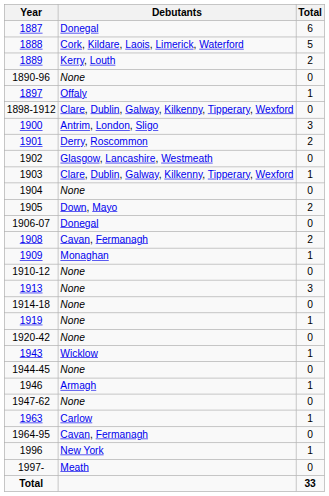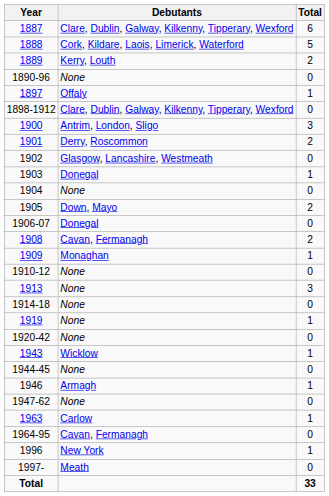 <table class="wikitable" style="text-align:center">
 <tr>
 <th>Year</th>
 <th>Debutants</th>
 <th>Total</th>
 </tr>
 <tr>
 <td><a href='#'>1887</a></td>
-<td style="text-align:left"> <a href='#'>Donegal</a></td>
+<td style="text-align:left"> <a href='#'>Clare</a>,  <a href='#'>Dublin</a>,  <a href='#'>Galway</a>,  <a href='#'>Kilkenny</a>,  <a href='#'>Tipperary</a>,  <a href='#'>Wexford</a></td>
 <td>6</td>
 </tr>
 <tr>
 <td><a href='#'>1888</a></td>
 <td style="text-align:left"> <a href='#'>Cork</a>,  <a href='#'>Kildare</a>,  <a href='#'>Laois</a>,  <a href='#'>Limerick</a>,  <a href='#'>Waterford</a></td>
 <td>5</td>
 </tr>
 <tr>
 <td><a href='#'>1889</a></td>
 <td style="text-align:left"> <a href='#'>Kerry</a>,  <a href='#'>Louth</a></td>
 <td>2</td>
 </tr>
 <tr>
 <td>1890-96</td>
 <td style="text-align:left"><em>None</em></td>
 <td>0</td>
 </tr>
 <tr>
 <td><a href='#'>1897</a></td>
 <td style="text-align:left"> <a href='#'>Offaly</a></td>
 <td>1</td>
 </tr>
 <tr>
 <td>1898-1912</td>
 <td style="text-align:left"> <a href='#'>Clare</a>,  <a href='#'>Dublin</a>,  <a href='#'>Galway</a>,  <a href='#'>Kilkenny</a>,  <a href='#'>Tipperary</a>,  <a href='#'>Wexford</a></td>
 <td>0</td>
 </tr>
 <tr>
 <td><a href='#'>1900</a></td>
 <td style="text-align:left"> <a href='#'>Antrim</a>,  <a href='#'>London</a>,  <a href='#'>Sligo</a></td>
 <td>3</td>
 </tr>
 <tr>
 <td><a href='#'>1901</a></td>
 <td style="text-align:left"> <a href='#'>Derry</a>,  <a href='#'>Roscommon</a></td>
 <td>2</td>
 </tr>
 <tr>
 <td>1902</td>
 <td style="text-align:left"> <a href='#'>Glasgow</a>,  <a href='#'>Lancashire</a>,  <a href='#'>Westmeath</a></td>
 <td>0</td>
 </tr>
 <tr>
 <td>1903</td>
-<td style="text-align:left"> <a href='#'>Clare</a>,  <a href='#'>Dublin</a>,  <a href='#'>Galway</a>,  <a href='#'>Kilkenny</a>,  <a href='#'>Tipperary</a>,  <a href='#'>Wexford</a></td>
+<td style="text-align:left"> <a href='#'>Donegal</a></td>
 <td>1</td>
 </tr>
 <tr>
 <td>1904</td>
 <td style="text-align:left"><em>None</em></td>
 <td>0</td>
 </tr>
 <tr>
 <td>1905</td>
 <td style="text-align:left"> <a href='#'>Down</a>,  <a href='#'>Mayo</a></td>
 <td>2</td>
 </tr>
 <tr>
 <td>1906-07</td>
 <td style="text-align:left"> <a href='#'>Donegal</a></td>
 <td>0</td>
 </tr>
 <tr>
 <td><a href='#'>1908</a></td>
 <td style="text-align:left"> <a href='#'>Cavan</a>,  <a href='#'>Fermanagh</a></td>
 <td>2</td>
 </tr>
 <tr>
 <td><a href='#'>1909</a></td>
 <td style="text-align:left"> <a href='#'>Monaghan</a></td>
 <td>1</td>
 </tr>
 <tr>
 <td>1910-12</td>
 <td style="text-align:left"><em>None</em></td>
 <td>0</td>
 </tr>
 <tr>
 <td><a href='#'>1913</a></td>
 <td style="text-align:left"><em>None</em></td>
 <td>3</td>
 </tr>
 <tr>
 <td>1914-18</td>
 <td style="text-align:left"><em>None</em></td>
 <td>0</td>
 </tr>
 <tr>
 <td><a href='#'>1919</a></td>
 <td style="text-align:left"><em>None</em></td>
 <td>1</td>
 </tr>
 <tr>
 <td>1920-42</td>
 <td style="text-align:left"><em>None</em></td>
 <td>0</td>
 </tr>
 <tr>
 <td><a href='#'>1943</a></td>
 <td style="text-align:left"> <a href='#'>Wicklow</a></td>
 <td>1</td>
 </tr>
 <tr>
 <td>1944-45</td>
 <td style="text-align:left"><em>None</em></td>
 <td>0</td>
 </tr>
 <tr>
 <td>1946</td>
 <td style="text-align:left"> <a href='#'>Armagh</a></td>
 <td>1</td>
 </tr>
 <tr>
 <td>1947-62</td>
 <td style="text-align:left"><em>None</em></td>
 <td>0</td>
 </tr>
 <tr>
 <td><a href='#'>1963</a></td>
 <td style="text-align:left"> <a href='#'>Carlow</a></td>
 <td>1</td>
 </tr>
 <tr>
 <td>1964-95</td>
 <td style="text-align:left"> <a href='#'>Cavan</a>,  <a href='#'>Fermanagh</a></td>
 <td>0</td>
 </tr>
 <tr>
 <td>1996</td>
 <td style="text-align:left"> <a href='#'>New York</a></td>
 <td>1</td>
 </tr>
 <tr>
 <td>1997-</td>
 <td style="text-align:left"> <a href='#'>Meath</a></td>
 <td>0</td>
 </tr>
 <tr>
 <td><strong>Total</strong></td>
 <td style="text-align:left"></td>
 <td><strong>33</strong></td>
 </tr>
 </table>
